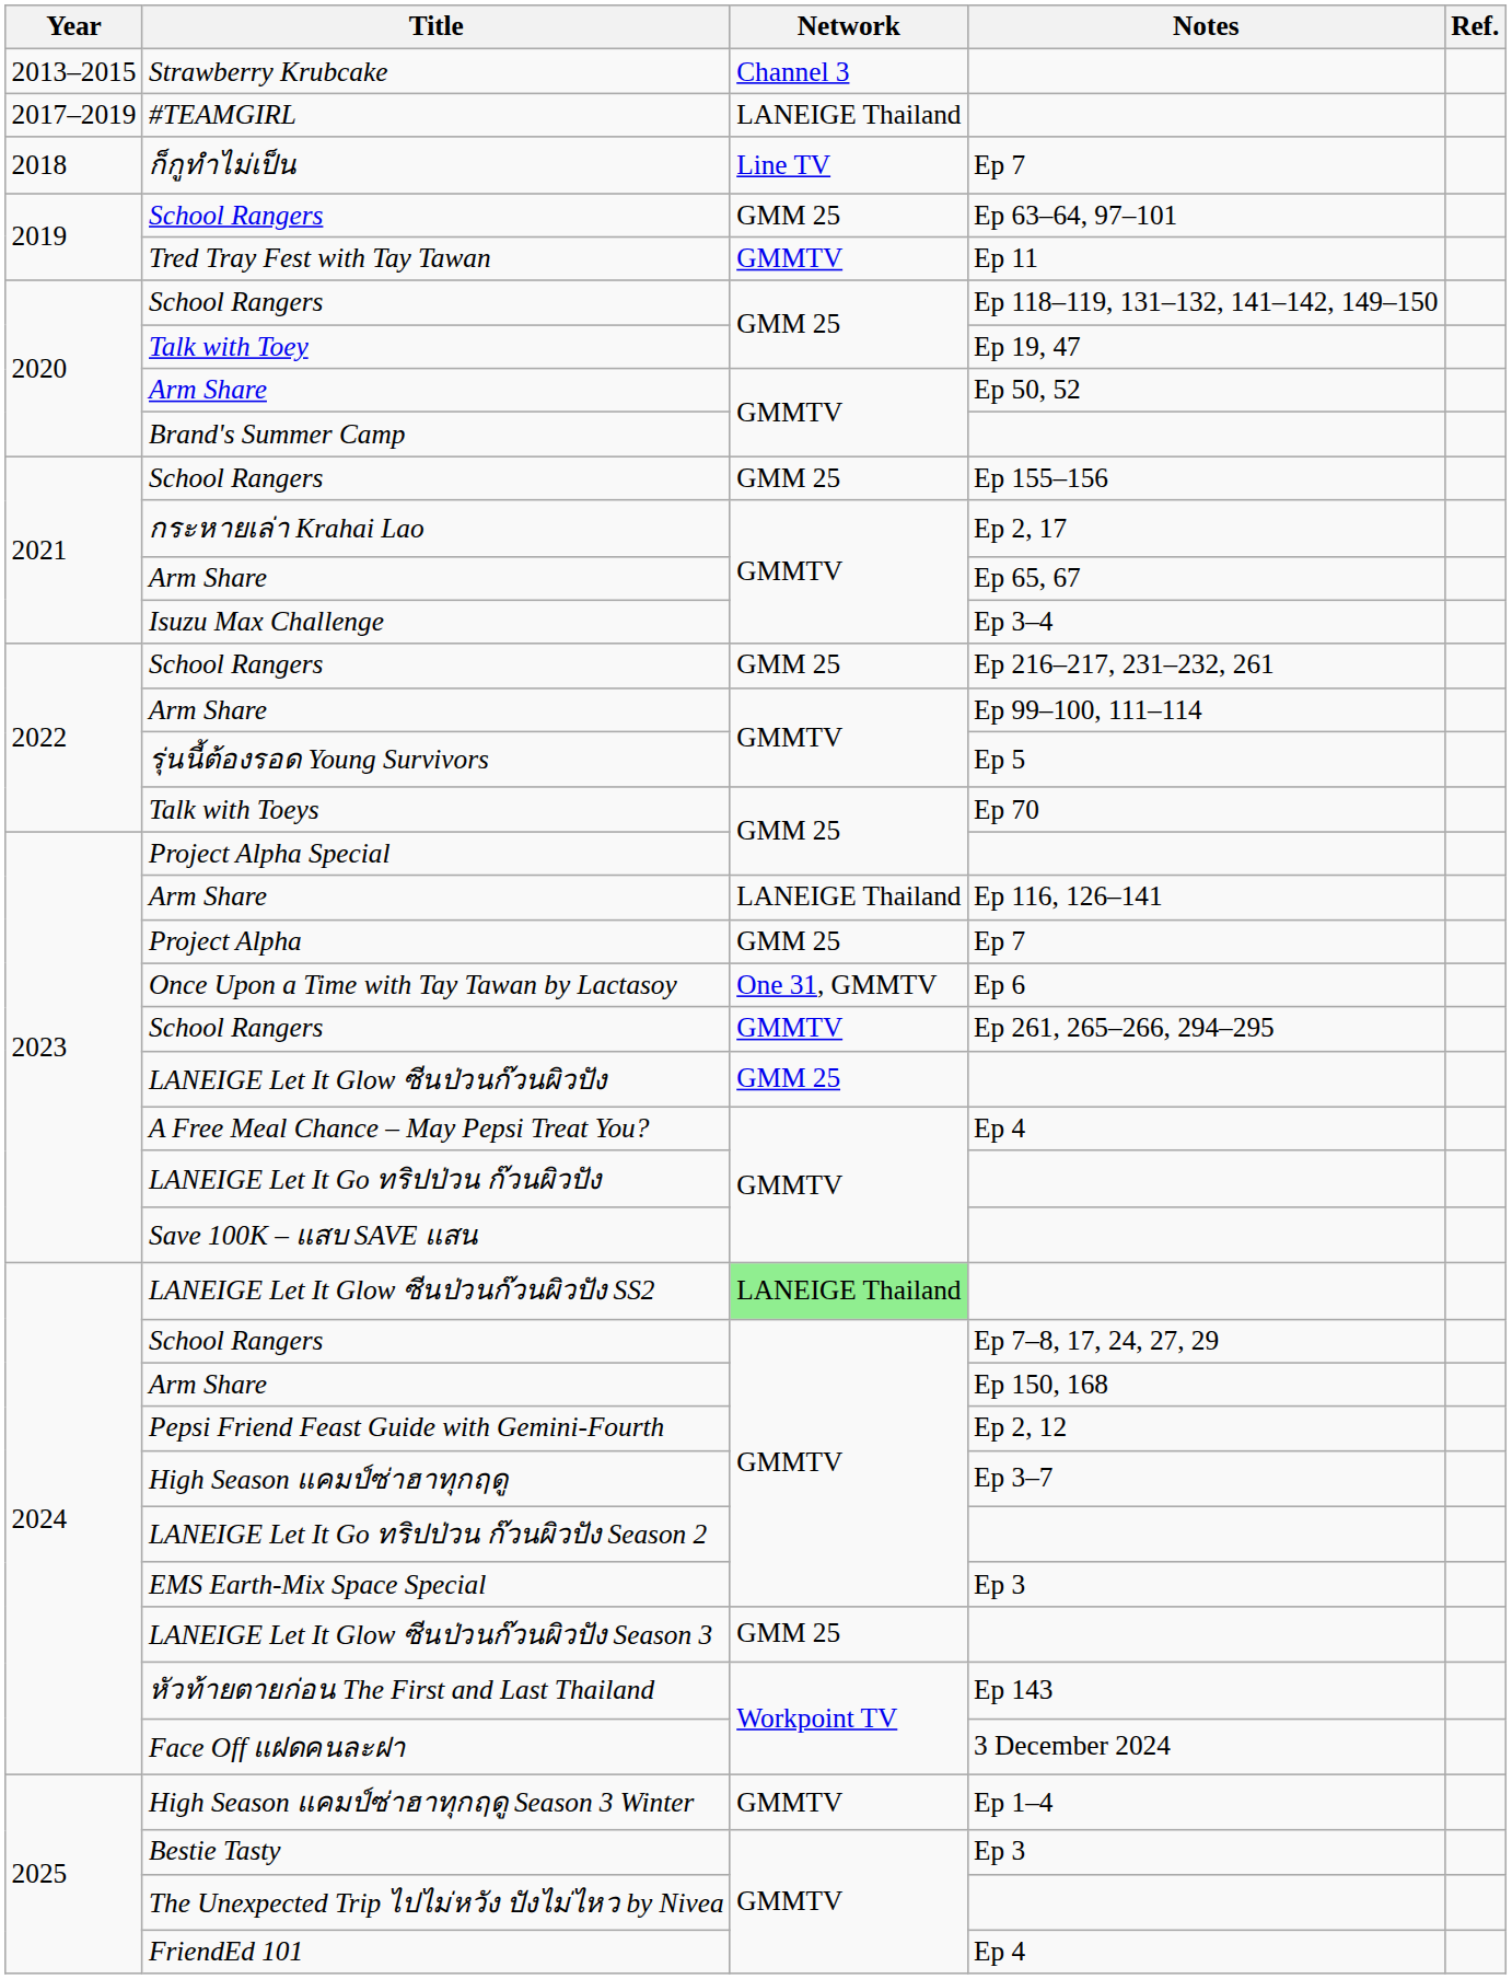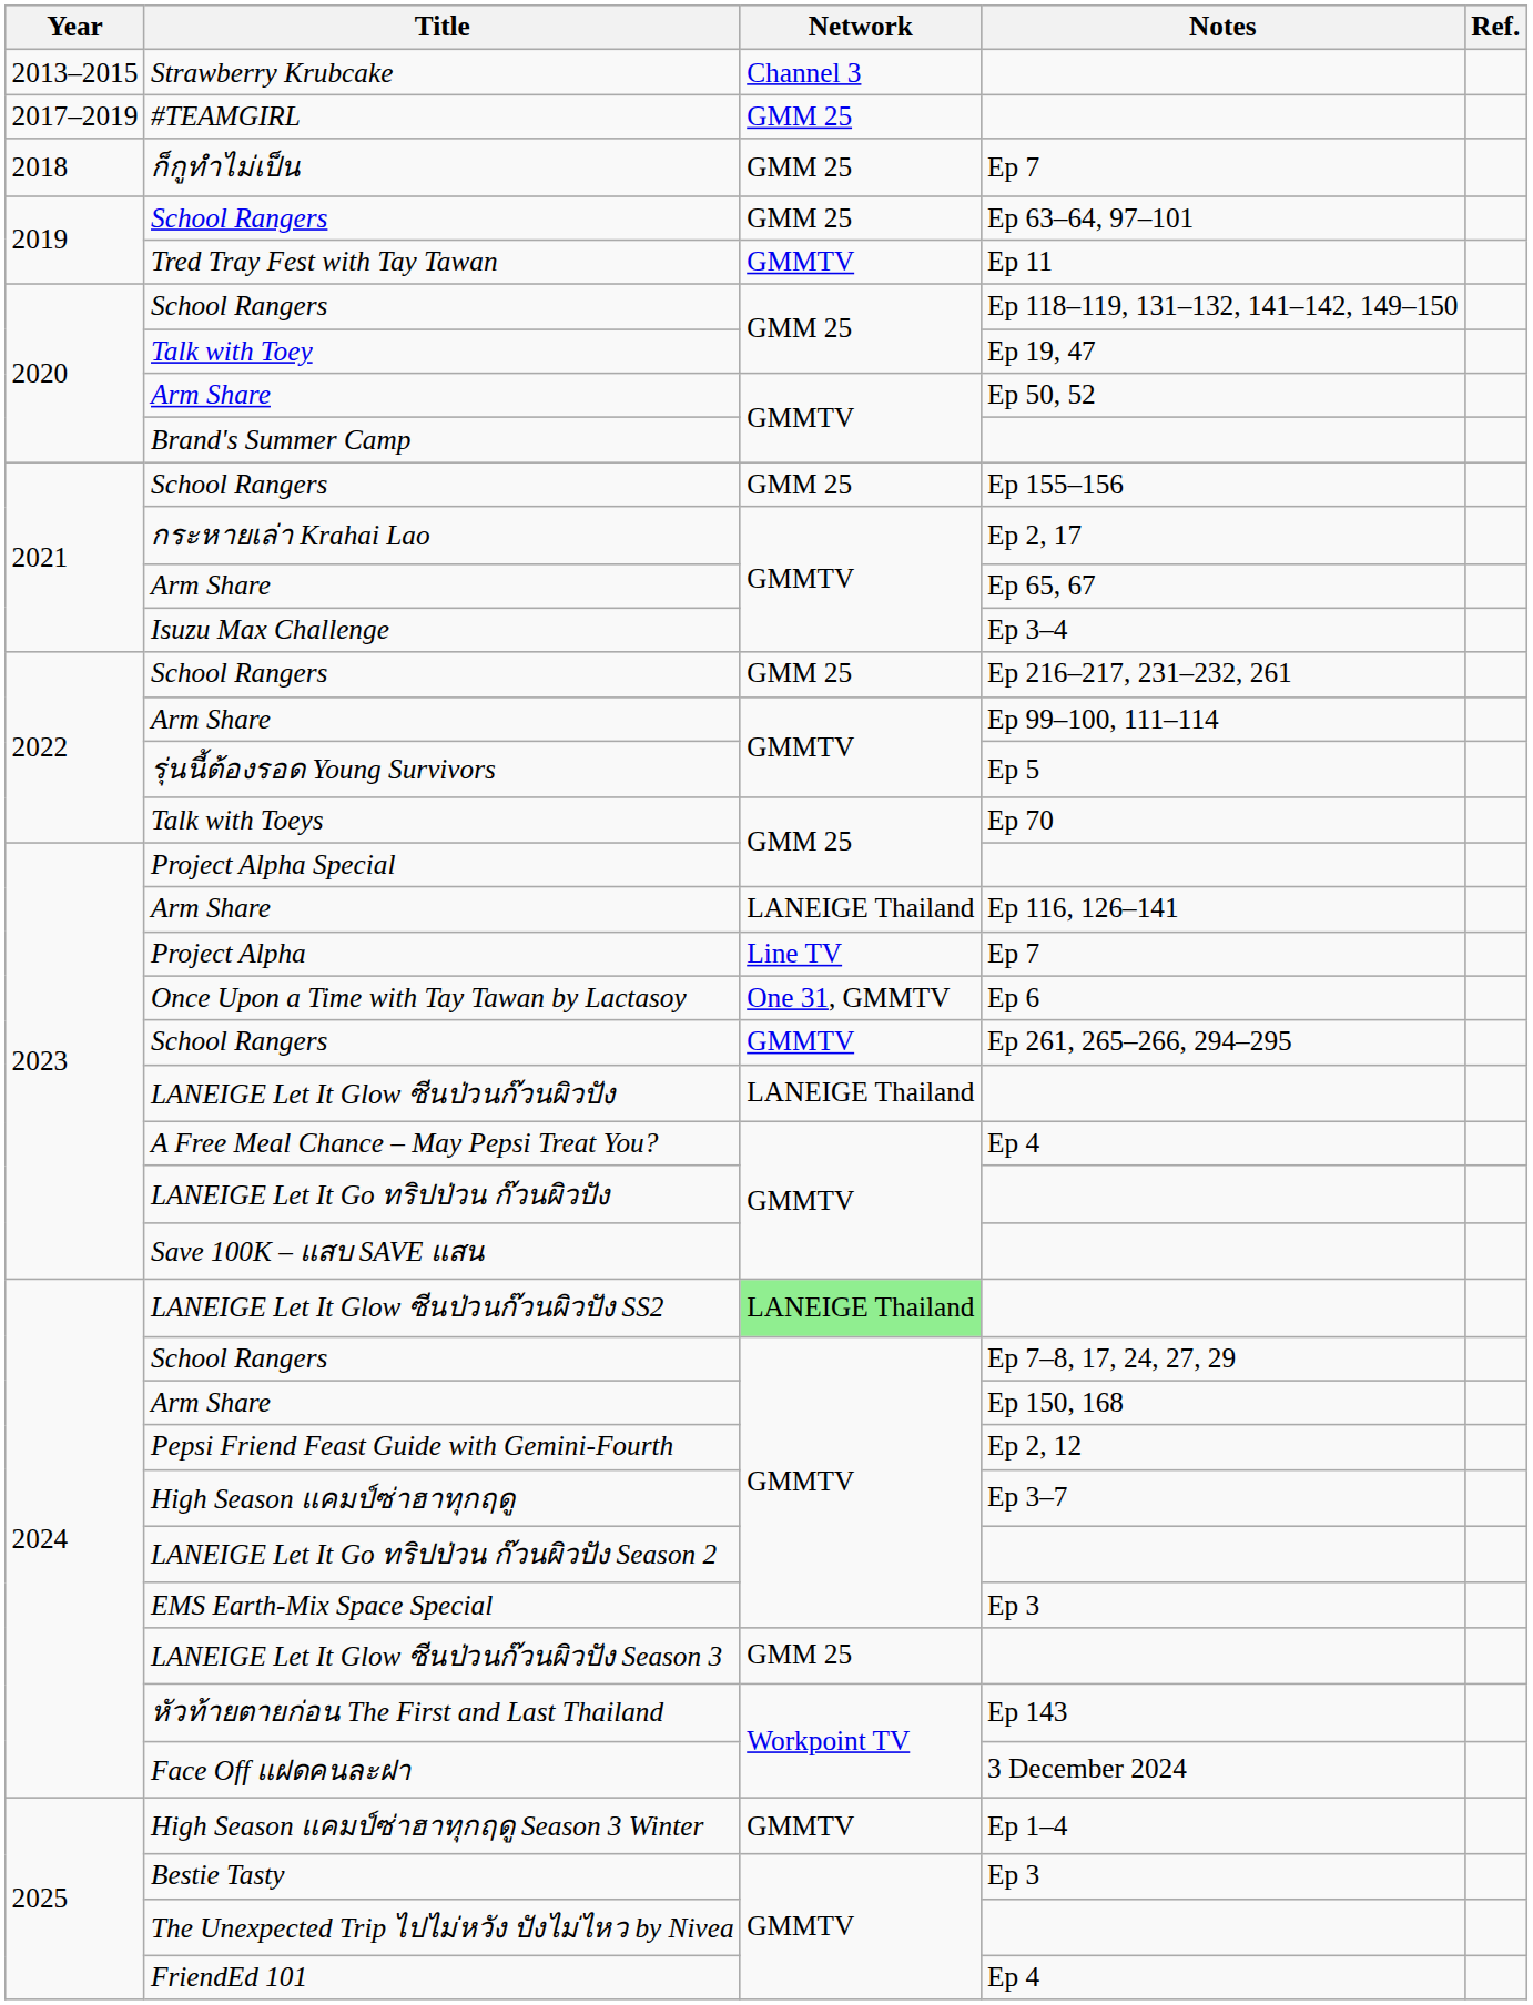 <table class="wikitable sortable">
 <tr>
 <th scope="col">Year</th>
 <th scope="col">Title</th>
 <th scope="col">Network</th>
 <th scope="col" class="unsortable">Notes</th>
 <th scope="col" class="unsortable">Ref.</th>
 </tr>
 <tr>
 <td>2013–2015</td>
 <td><em>Strawberry Krubcake</em></td>
 <td><a href='#'>Channel 3</a></td>
 <td></td>
 <td></td>
 </tr>
 <tr>
 <td>2017–2019</td>
 <td><em>#TEAMGIRL</em></td>
-<td>LANEIGE Thailand</td>
+<td><a href='#'>GMM 25</a></td>
 <td></td>
 <td></td>
 </tr>
 <tr>
 <td>2018</td>
 <td><em>ก็กูทําไม่เป็น</em></td>
-<td><a href='#'>Line TV</a></td>
+<td>GMM 25</td>
 <td>Ep 7</td>
 <td></td>
 </tr>
 <tr>
 <td rowspan="2">2019</td>
 <td><em><a href='#'>School Rangers</a></em></td>
 <td>GMM 25</td>
 <td>Ep 63–64, 97–101</td>
 <td></td>
 </tr>
 <tr>
 <td><em>Tred Tray Fest with Tay Tawan</em></td>
 <td><a href='#'>GMMTV</a></td>
 <td>Ep 11</td>
 <td></td>
 </tr>
 <tr>
 <td rowspan="4">2020</td>
 <td><em>School Rangers</em></td>
 <td rowspan="2">GMM 25</td>
 <td>Ep 118–119, 131–132, 141–142, 149–150</td>
 <td></td>
 </tr>
 <tr>
 <td><em><a href='#'>Talk with Toey</a></em></td>
 <td>Ep 19, 47</td>
 <td></td>
 </tr>
 <tr>
 <td><em><a href='#'>Arm Share</a></em></td>
 <td rowspan="2">GMMTV</td>
 <td>Ep 50, 52</td>
 <td></td>
 </tr>
 <tr>
 <td><em>Brand's Summer Camp</em></td>
 <td></td>
 <td></td>
 </tr>
 <tr>
 <td rowspan="4">2021</td>
 <td><em>School Rangers</em></td>
 <td>GMM 25</td>
 <td>Ep 155–156</td>
 <td></td>
 </tr>
 <tr>
 <td><em>กระหายเล่า Krahai Lao</em></td>
 <td rowspan="3">GMMTV</td>
 <td>Ep 2, 17</td>
 <td></td>
 </tr>
 <tr>
 <td><em>Arm Share</em></td>
 <td>Ep 65, 67</td>
 <td></td>
 </tr>
 <tr>
 <td><em>Isuzu Max Challenge</em></td>
 <td>Ep 3–4</td>
 <td></td>
 </tr>
 <tr>
 <td rowspan="4">2022</td>
 <td><em>School Rangers</em></td>
 <td>GMM 25</td>
 <td>Ep 216–217, 231–232, 261</td>
 <td></td>
 </tr>
 <tr>
 <td><em>Arm Share</em></td>
 <td rowspan="2">GMMTV</td>
 <td>Ep 99–100, 111–114</td>
 <td></td>
 </tr>
 <tr>
 <td><em>รุ่นนี้ต้องรอด Young Survivors</em></td>
 <td>Ep 5</td>
 <td></td>
 </tr>
 <tr>
 <td><em>Talk with Toeys</em></td>
 <td rowspan="2">GMM 25</td>
 <td>Ep 70</td>
 <td></td>
 </tr>
 <tr>
 <td rowspan="9">2023</td>
 <td><em>Project Alpha Special</em></td>
 <td></td>
 <td></td>
 </tr>
 <tr>
 <td><em>Arm Share</em></td>
 <td>LANEIGE Thailand</td>
 <td>Ep 116, 126–141</td>
 <td></td>
 </tr>
 <tr>
 <td><em>Project Alpha</em></td>
-<td>GMM 25</td>
+<td><a href='#'>Line TV</a></td>
 <td>Ep 7</td>
 <td></td>
 </tr>
 <tr>
 <td><em>Once Upon a Time with Tay Tawan by Lactasoy</em></td>
 <td><a href='#'>One 31</a>, GMMTV</td>
 <td>Ep 6</td>
 <td></td>
 </tr>
 <tr>
 <td><em>School Rangers</em></td>
 <td><a href='#'>GMMTV</a></td>
 <td>Ep 261, 265–266, 294–295</td>
 <td></td>
 </tr>
 <tr>
 <td><em>LANEIGE Let It Glow ซีนป่วนก๊วนผิวปัง</em></td>
-<td><a href='#'>GMM 25</a></td>
+<td>LANEIGE Thailand</td>
 <td></td>
 <td></td>
 </tr>
 <tr>
 <td><em>A Free Meal Chance – May Pepsi Treat You?</em></td>
 <td rowspan="3">GMMTV</td>
 <td>Ep 4</td>
 <td></td>
 </tr>
 <tr>
 <td><em>LANEIGE Let It Go ทริปป่วน ก๊วนผิวปัง</em></td>
 <td></td>
 <td></td>
 </tr>
 <tr>
 <td><em>Save 100K – แสบ SAVE แสน</em></td>
 <td></td>
 <td></td>
 </tr>
 <tr>
 <td rowspan="10">2024</td>
 <td><em>LANEIGE Let It Glow ซีนป่วนก๊วนผิวปัง SS2</em></td>
 <td style="background: lightgreen;">LANEIGE Thailand</td>
 <td></td>
 <td></td>
 </tr>
 <tr>
 <td><em>School Rangers</em></td>
 <td rowspan="6">GMMTV</td>
 <td>Ep 7–8, 17, 24, 27, 29</td>
 <td></td>
 </tr>
 <tr>
 <td><em>Arm Share</em></td>
 <td>Ep 150, 168</td>
 <td></td>
 </tr>
 <tr>
 <td><em>Pepsi Friend Feast Guide with Gemini-Fourth</em></td>
 <td>Ep 2, 12</td>
 <td></td>
 </tr>
 <tr>
 <td><em>High Season แคมป์ซ่าฮาทุกฤดู</em></td>
 <td>Ep 3–7</td>
 <td></td>
 </tr>
 <tr>
 <td><em>LANEIGE Let It Go ทริปป่วน ก๊วนผิวปัง Season 2</em></td>
 <td></td>
 <td></td>
 </tr>
 <tr>
 <td><em>EMS Earth-Mix Space Special</em></td>
 <td>Ep 3</td>
 <td></td>
 </tr>
 <tr>
 <td><em>LANEIGE Let It Glow ซีนป่วนก๊วนผิวปัง Season 3</em></td>
 <td>GMM 25</td>
 <td></td>
 <td></td>
 </tr>
 <tr>
 <td><em>หัวท้ายตายก่อน The First and Last Thailand</em></td>
 <td rowspan="2"><a href='#'>Workpoint TV</a></td>
 <td>Ep 143</td>
 <td></td>
 </tr>
 <tr>
 <td><em>Face Off แฝดคนละฝา</em></td>
 <td>3 December 2024</td>
 <td></td>
 </tr>
 <tr>
 <td rowspan="4">2025</td>
 <td><em>High Season แคมป์ซ่าฮาทุกฤดู Season 3 Winter</em></td>
 <td>GMMTV</td>
 <td>Ep 1–4</td>
 <td></td>
 </tr>
 <tr>
 <td><em>Bestie Tasty</em></td>
 <td rowspan="3">GMMTV</td>
 <td>Ep 3</td>
 <td></td>
 </tr>
 <tr>
 <td><em>The Unexpected Trip ไปไม่หวัง ปังไม่ไหว by Nivea</em></td>
 <td></td>
 <td></td>
 </tr>
 <tr>
 <td><em>FriendEd 101</em></td>
 <td>Ep 4</td>
 <td></td>
 </tr>
 </table>
